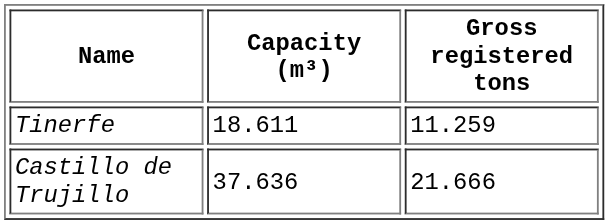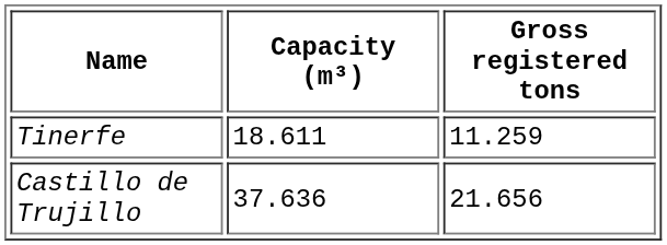 <table border="1" cellpadding="2">
 <tr>
 <th width="100">Name</th>
 <th width="100">Capacity (m³)</th>
 <th width="100">Gross registered tons</th>
 </tr>
 <tr>
 <td><em>Tinerfe</em></td>
 <td>18.611</td>
 <td>11.259</td>
 </tr>
 <tr>
 <td><em>Castillo de Trujillo</em></td>
 <td>37.636</td>
-<td>21.666</td>
+<td>21.656</td>
 </tr>
 </table>
